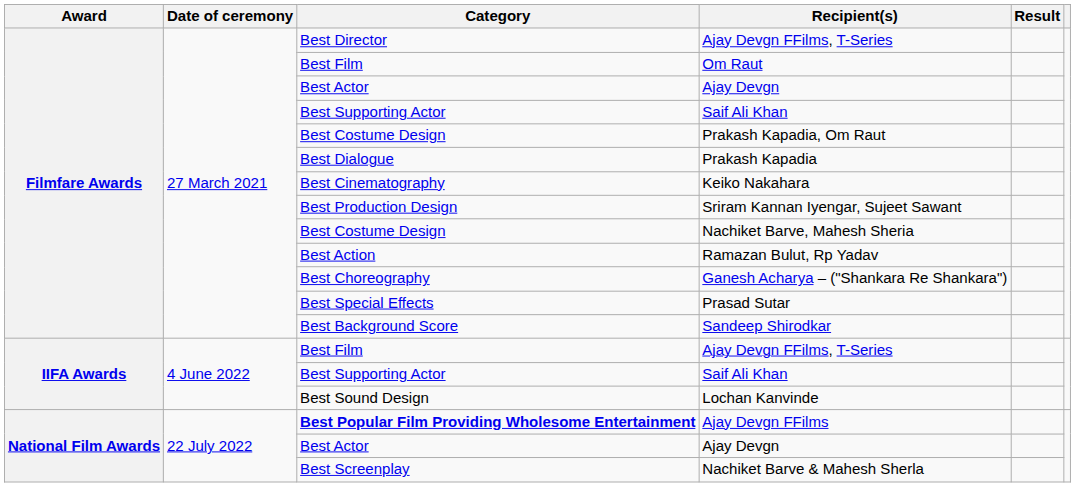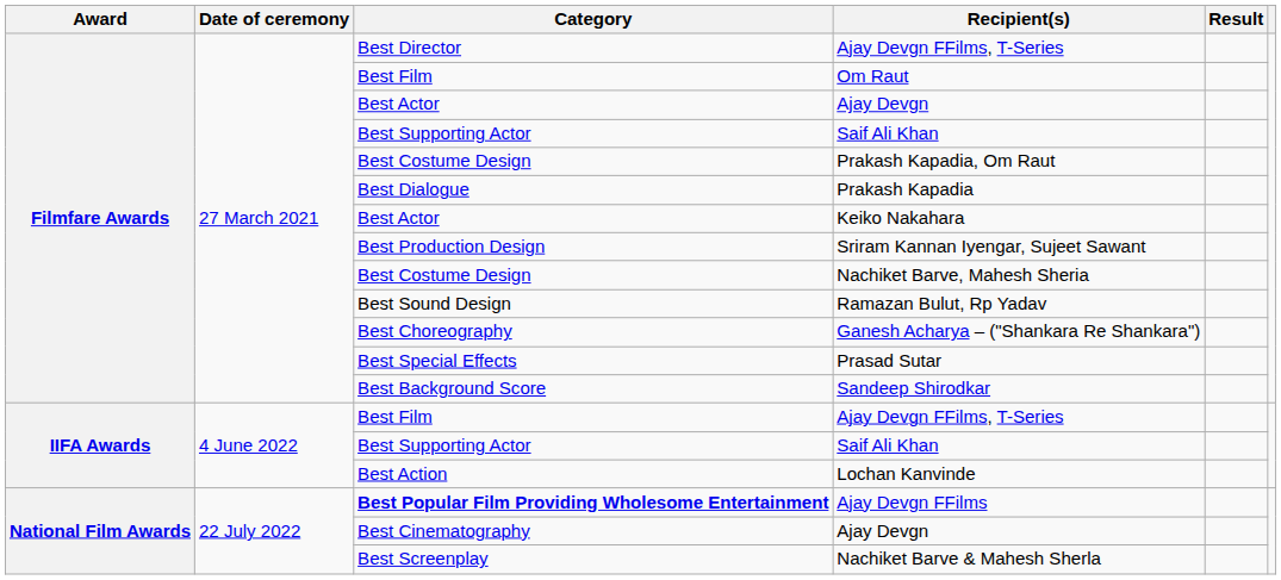 <table class="wikitable plainrowheaders sortable">
 <tr>
 <th scope="col">Award</th>
 <th scope="col">Date of ceremony</th>
 <th scope="col">Category</th>
 <th scope="col">Recipient(s)</th>
 <th scope="col" class="unsortable">Result</th>
 <th scope="col" class="unsortable"></th>
 </tr>
 <tr>
 <th scope="row" rowspan="13"><a href='#'>Filmfare Awards</a></th>
 <td rowspan="13"><a href='#'>27 March 2021</a></td>
 <td><a href='#'>Best Director</a></td>
 <td><a href='#'>Ajay Devgn FFilms</a>, <a href='#'>T-Series</a></td>
 <td></td>
 <td style="text-align:center;" rowspan="13"><br></td>
 </tr>
 <tr>
 <td><a href='#'>Best Film</a></td>
 <td><a href='#'>Om Raut</a></td>
 <td></td>
 </tr>
 <tr>
 <td><a href='#'>Best Actor</a></td>
 <td><a href='#'>Ajay Devgn</a></td>
 <td></td>
 </tr>
 <tr>
 <td><a href='#'>Best Supporting Actor</a></td>
 <td><a href='#'>Saif Ali Khan</a></td>
 <td></td>
 </tr>
 <tr>
 <td><a href='#'>Best Costume Design</a></td>
 <td>Prakash Kapadia, Om Raut</td>
 <td></td>
 </tr>
 <tr>
 <td><a href='#'>Best Dialogue</a></td>
 <td>Prakash Kapadia</td>
 <td></td>
 </tr>
 <tr>
-<td><a href='#'>Best Cinematography</a></td>
+<td><a href='#'>Best Actor</a></td>
 <td>Keiko Nakahara</td>
 <td></td>
 </tr>
 <tr>
 <td><a href='#'>Best Production Design</a></td>
 <td>Sriram Kannan Iyengar, Sujeet Sawant</td>
 <td></td>
 </tr>
 <tr>
 <td><a href='#'>Best Costume Design</a></td>
 <td>Nachiket Barve, Mahesh Sheria</td>
 <td></td>
 </tr>
 <tr>
-<td><a href='#'>Best Action</a></td>
+<td>Best Sound Design</td>
 <td>Ramazan Bulut, Rp Yadav</td>
 <td></td>
 </tr>
 <tr>
 <td><a href='#'>Best Choreography</a></td>
 <td><a href='#'>Ganesh Acharya</a> – ("Shankara Re Shankara")</td>
 <td></td>
 </tr>
 <tr>
 <td><a href='#'>Best Special Effects</a></td>
 <td>Prasad Sutar</td>
 <td></td>
 </tr>
 <tr>
 <td><a href='#'>Best Background Score</a></td>
 <td><a href='#'>Sandeep Shirodkar</a></td>
 <td></td>
 </tr>
 <tr>
 <th scope="row" rowspan="3"><a href='#'>IIFA Awards</a></th>
 <td rowspan="3"><a href='#'>4 June 2022</a></td>
 <td><a href='#'>Best Film</a></td>
 <td><a href='#'>Ajay Devgn FFilms</a>, <a href='#'>T-Series</a></td>
 <td></td>
 <td rowspan="3"></td>
 </tr>
 <tr>
 <td><a href='#'>Best Supporting Actor</a></td>
 <td><a href='#'>Saif Ali Khan</a></td>
 <td></td>
 </tr>
 <tr>
-<td>Best Sound Design</td>
+<td><a href='#'>Best Action</a></td>
 <td>Lochan Kanvinde</td>
 <td></td>
 </tr>
 <tr>
 <th scope="row" rowspan="3"><a href='#'>National Film Awards</a></th>
 <td rowspan="3"><a href='#'>22 July 2022</a></td>
 <td><strong><a href='#'>Best Popular Film Providing Wholesome Entertainment</a></strong></td>
 <td><a href='#'>Ajay Devgn FFilms</a></td>
 <td></td>
 <td rowspan="3"></td>
 </tr>
 <tr>
-<td><a href='#'>Best Actor</a></td>
+<td><a href='#'>Best Cinematography</a></td>
 <td>Ajay Devgn</td>
 <td></td>
 </tr>
 <tr>
 <td><a href='#'>Best Screenplay</a></td>
 <td>Nachiket Barve & Mahesh Sherla</td>
 <td></td>
 </tr>
 </table>
